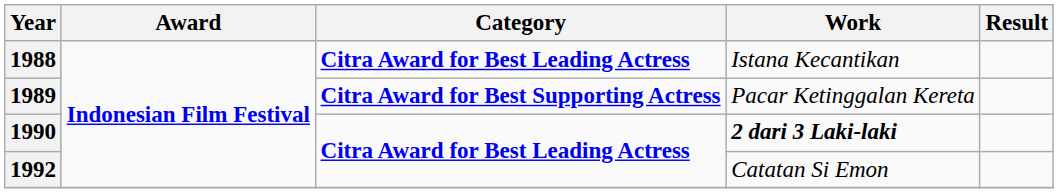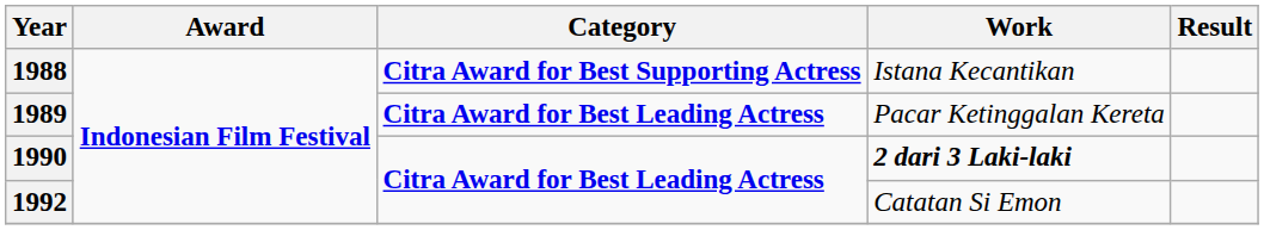 <table class="wikitable sortable">
 <tr>
 <th>Year</th>
 <th>Award</th>
 <th>Category</th>
 <th>Work</th>
 <th>Result</th>
 </tr>
 <tr>
 <th>1988</th>
 <td rowspan="4"><strong><a href='#'>Indonesian Film Festival</a></strong></td>
-<td><strong><a href='#'>Citra Award for Best Leading Actress</a></strong></td>
+<td><strong><a href='#'>Citra Award for Best Supporting Actress</a></strong></td>
 <td><em>Istana Kecantikan</em></td>
 <td></td>
 </tr>
 <tr>
 <th>1989</th>
-<td><strong><a href='#'>Citra Award for Best Supporting Actress</a></strong></td>
+<td><strong><a href='#'>Citra Award for Best Leading Actress</a></strong></td>
 <td><em>Pacar Ketinggalan Kereta</em></td>
 <td></td>
 </tr>
 <tr>
 <th>1990</th>
 <td rowspan="2"><strong><a href='#'>Citra Award for Best Leading Actress</a></strong></td>
 <td><strong><em>2 dari 3 Laki-laki</em></strong></td>
 <td></td>
 </tr>
 <tr>
 <th>1992</th>
 <td><em>Catatan Si Emon</em></td>
 <td></td>
 </tr>
 <tr>
 </tr>
 </table>
